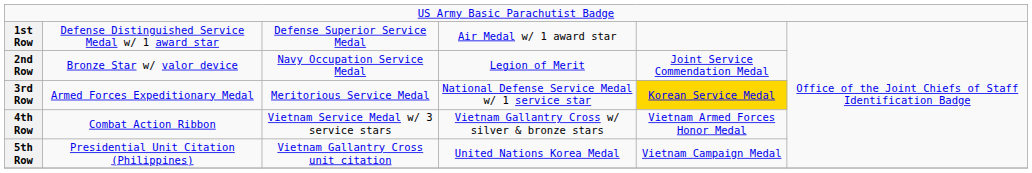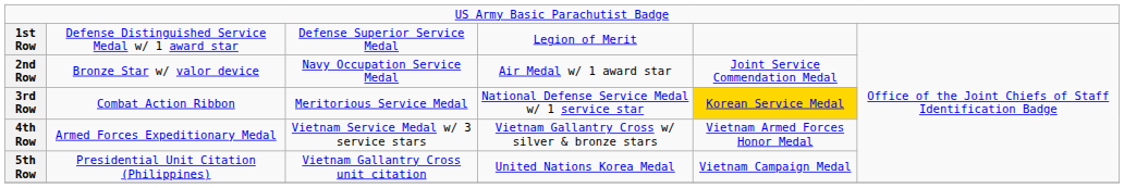 <table class="wikitable" style="margin:1em auto; text-align:center;">
 <tr>
 <td colspan="12"><a href='#'>US Army Basic Parachutist Badge</a></td>
 </tr>
 <tr>
 <th>1st Row</th>
 <td><a href='#'>Defense Distinguished Service Medal</a> w/ 1 <a href='#'>award star</a></td>
 <td><a href='#'>Defense Superior Service Medal</a></td>
-<td><a href='#'>Air Medal</a> w/ 1 award star</td>
+<td><a href='#'>Legion of Merit</a></td>
 <td></td>
 <td rowspan="5" align="center"><a href='#'>Office of the Joint Chiefs of Staff Identification Badge</a></td>
 </tr>
 <tr>
 <th>2nd Row</th>
 <td><a href='#'>Bronze Star</a> w/ <a href='#'>valor device</a></td>
 <td><a href='#'>Navy Occupation Service Medal</a></td>
-<td><a href='#'>Legion of Merit</a></td>
+<td><a href='#'>Air Medal</a> w/ 1 award star</td>
 <td><a href='#'>Joint Service Commendation Medal</a></td>
 </tr>
 <tr>
 <th>3rd Row</th>
-<td><a href='#'>Armed Forces Expeditionary Medal</a></td>
+<td><a href='#'>Combat Action Ribbon</a></td>
 <td><a href='#'>Meritorious Service Medal</a></td>
 <td><a href='#'>National Defense Service Medal</a> w/ 1 <a href='#'>service star</a></td>
 <td style="background: gold;"><a href='#'>Korean Service Medal</a></td>
 </tr>
 <tr>
 <th>4th Row</th>
-<td><a href='#'>Combat Action Ribbon</a></td>
+<td><a href='#'>Armed Forces Expeditionary Medal</a></td>
 <td><a href='#'>Vietnam Service Medal</a> w/ 3 service stars</td>
 <td><a href='#'>Vietnam Gallantry Cross</a> w/ silver & bronze stars</td>
 <td><a href='#'>Vietnam Armed Forces Honor Medal</a></td>
 </tr>
 <tr>
 <th>5th Row</th>
 <td><a href='#'>Presidential Unit Citation (Philippines)</a></td>
 <td><a href='#'>Vietnam Gallantry Cross unit citation</a></td>
 <td><a href='#'>United Nations Korea Medal</a></td>
 <td><a href='#'>Vietnam Campaign Medal</a></td>
 </tr>
 <tr>
 </tr>
 </table>
